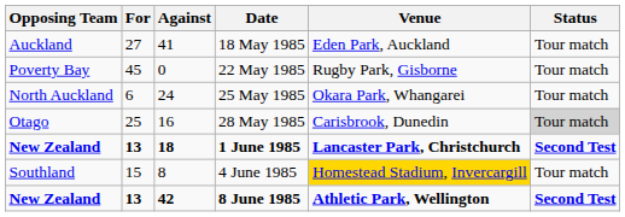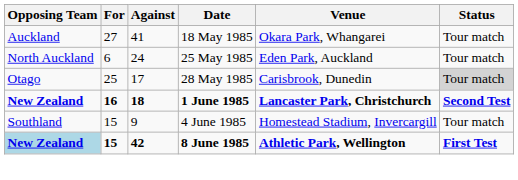 <table class="wikitable">
 <tr>
 <th>Opposing Team</th>
 <th>For</th>
 <th>Against</th>
 <th>Date</th>
 <th>Venue</th>
 <th>Status</th>
 </tr>
 <tr>
 <td><a href='#'>Auckland</a></td>
 <td>27</td>
 <td>41</td>
 <td>18 May 1985</td>
-<td><a href='#'>Eden Park</a>, Auckland</td>
-<td>Tour match</td>
-</tr>
-<tr>
-<td><a href='#'>Poverty Bay</a></td>
-<td>45</td>
-<td>0</td>
-<td>22 May 1985</td>
-<td>Rugby Park, <a href='#'>Gisborne</a></td>
+<td><a href='#'>Okara Park</a>, Whangarei</td>
 <td>Tour match</td>
 </tr>
 <tr>
 <td><a href='#'>North Auckland</a></td>
 <td>6</td>
 <td>24</td>
 <td>25 May 1985</td>
-<td><a href='#'>Okara Park</a>, Whangarei</td>
+<td><a href='#'>Eden Park</a>, Auckland</td>
 <td>Tour match</td>
 </tr>
 <tr>
 <td><a href='#'>Otago</a></td>
 <td>25</td>
-<td>16</td>
+<td>17</td>
 <td>28 May 1985</td>
 <td><a href='#'>Carisbrook</a>, Dunedin</td>
 <td style="background: lightgrey;">Tour match</td>
 </tr>
 <tr>
 <td><strong><a href='#'>New Zealand</a></strong></td>
-<td><strong>13</strong></td>
+<td><strong>16</strong></td>
 <td><strong>18</strong></td>
 <td><strong>1 June 1985</strong></td>
 <td><strong><a href='#'>Lancaster Park</a>, Christchurch</strong></td>
 <td><strong><a href='#'>Second Test</a></strong></td>
 </tr>
 <tr>
 <td><a href='#'>Southland</a></td>
 <td>15</td>
-<td>8</td>
+<td>9</td>
 <td>4 June 1985</td>
-<td style="background: gold;"><a href='#'>Homestead Stadium</a>, <a href='#'>Invercargill</a></td>
+<td><a href='#'>Homestead Stadium</a>, <a href='#'>Invercargill</a></td>
 <td>Tour match</td>
 </tr>
 <tr>
-<td><strong><a href='#'>New Zealand</a></strong></td>
-<td><strong>13</strong></td>
+<td style="background: lightblue;"><strong><a href='#'>New Zealand</a></strong></td>
+<td><strong>15</strong></td>
 <td><strong>42</strong></td>
 <td><strong>8 June 1985</strong></td>
 <td><strong><a href='#'>Athletic Park</a>, Wellington</strong></td>
-<td><strong><a href='#'>Second Test</a></strong></td>
+<td><strong><a href='#'>First Test</a></strong></td>
 </tr>
 </table>
